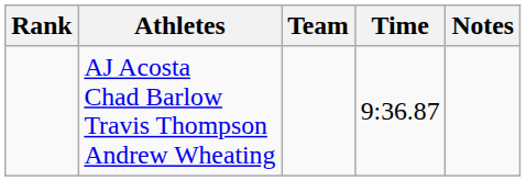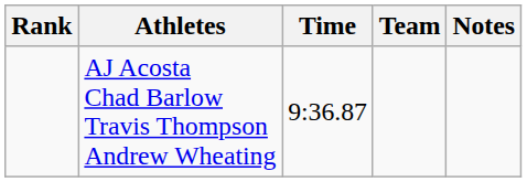 <table class="wikitable sortable">
 <tr>
 <th>Rank</th>
 <th>Athletes</th>
+<th>Time</th>
 <th>Team</th>
-<th>Time</th>
 <th>Notes</th>
 </tr>
 <tr>
 <td align=center></td>
 <td><a href='#'>AJ Acosta</a><br><a href='#'>Chad Barlow</a><br><a href='#'>Travis Thompson</a><br><a href='#'>Andrew Wheating</a></td>
+<td>9:36.87</td>
 <td></td>
-<td>9:36.87</td>
 <td></td>
 </tr>
 </table>
